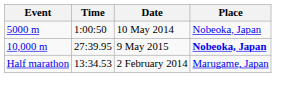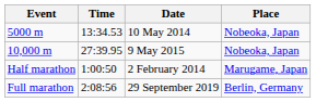 <table class="wikitable">
 <tr>
 <th>Event</th>
 <th>Time</th>
 <th>Date</th>
 <th>Place</th>
 </tr>
 <tr>
 <td><a href='#'>5000 m</a></td>
-<td>1:00:50</td>
+<td>13:34.53</td>
 <td>10 May 2014</td>
 <td><a href='#'>Nobeoka, Japan</a></td>
 </tr>
 <tr>
 <td><a href='#'>10,000 m</a></td>
 <td>27:39.95</td>
 <td>9 May 2015</td>
-<td><strong><a href='#'>Nobeoka, Japan</a></strong></td>
+<td><a href='#'>Nobeoka, Japan</a></td>
 </tr>
 <tr>
 <td><a href='#'>Half marathon</a></td>
-<td>13:34.53</td>
+<td>1:00:50</td>
 <td>2 February 2014</td>
 <td><a href='#'>Marugame, Japan</a></td>
 </tr>
+<tr>
+<td><a href='#'>Full marathon</a></td>
+<td>2:08:56</td>
+<td>29 September 2019</td>
+<td><a href='#'>Berlin, Germany</a></td>
+</tr>
 </table>
